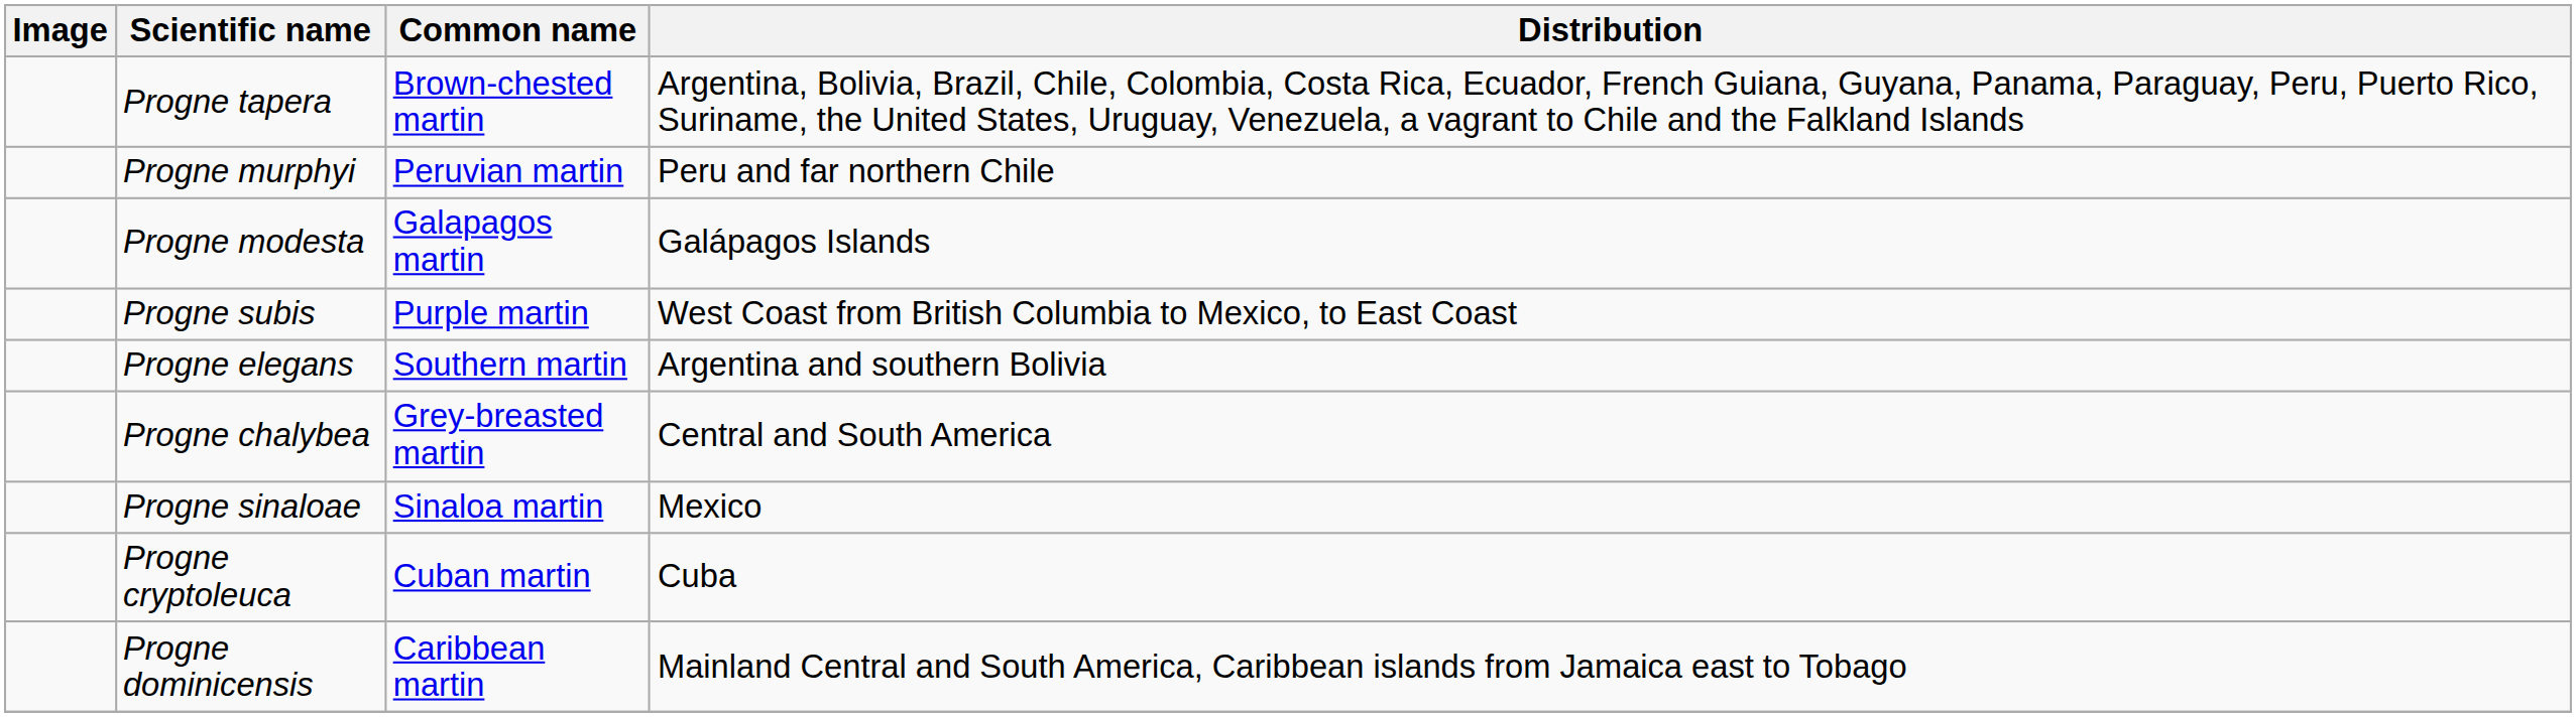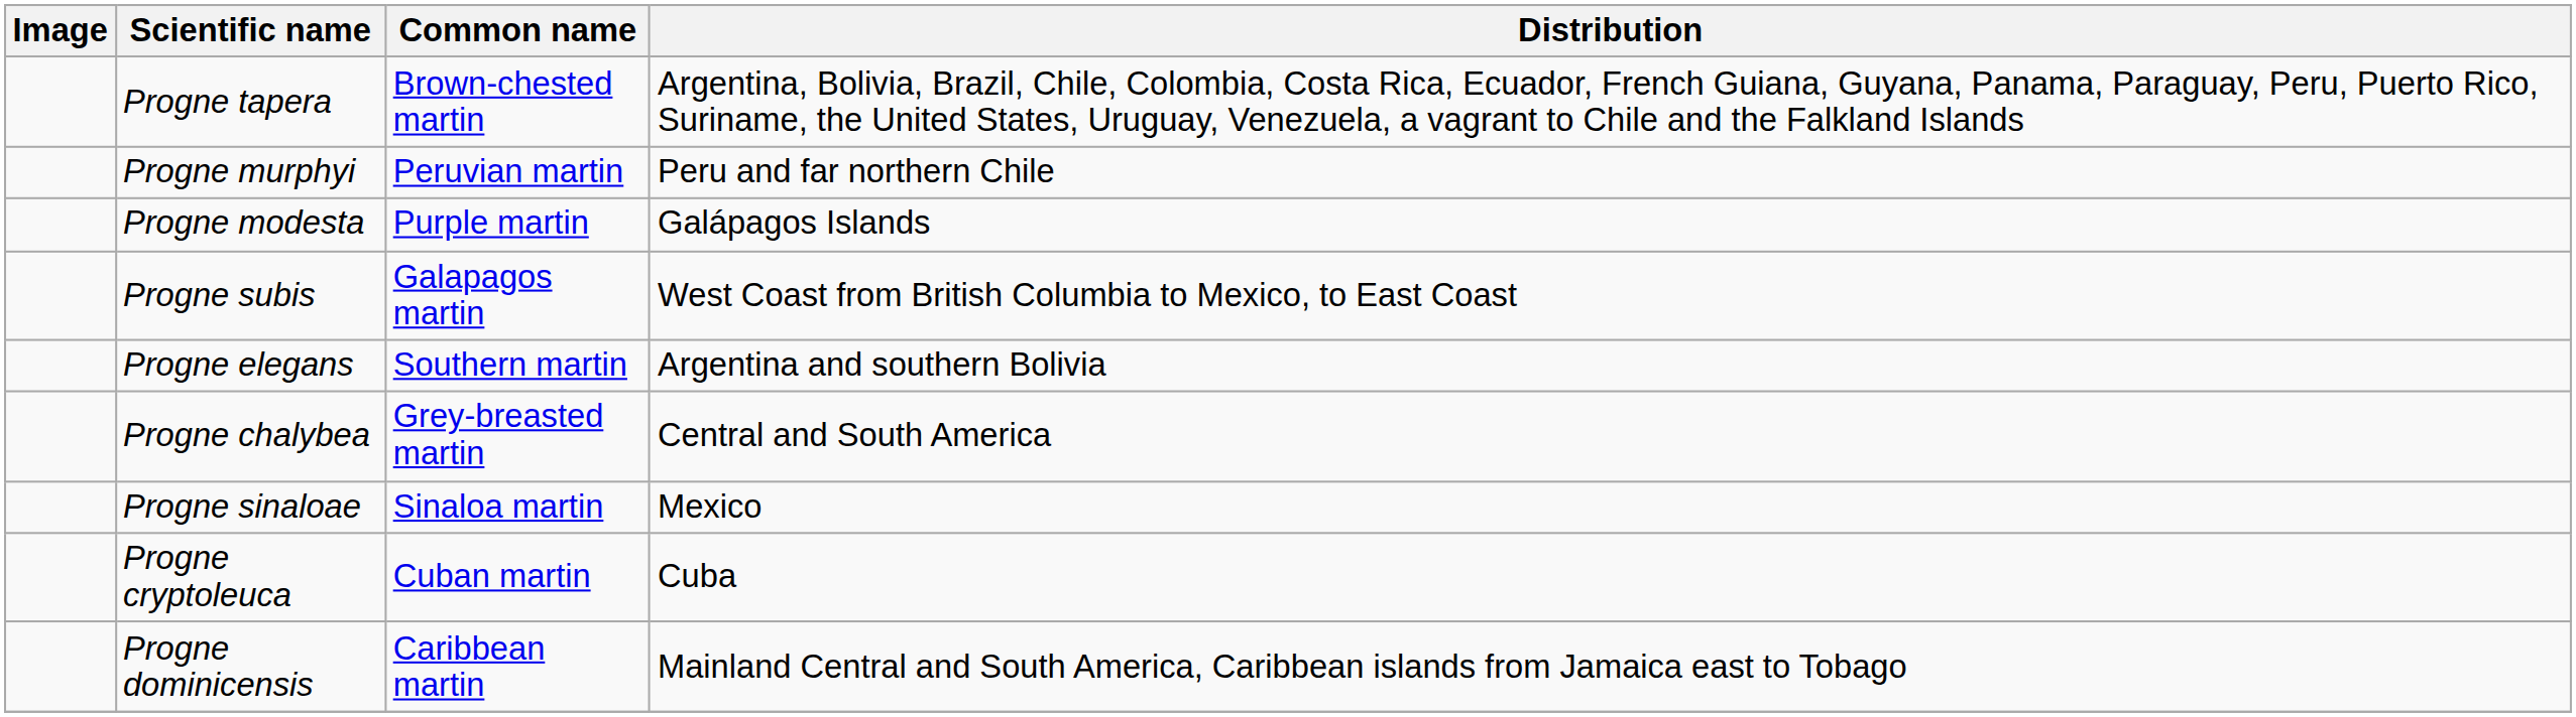 <table class="wikitable">
 <tr>
 <th>Image</th>
 <th>Scientific name</th>
 <th>Common name</th>
 <th>Distribution</th>
 </tr>
 <tr>
 <td></td>
 <td><em>Progne tapera</em></td>
 <td><a href='#'>Brown-chested martin</a></td>
 <td>Argentina, Bolivia, Brazil, Chile, Colombia, Costa Rica, Ecuador, French Guiana, Guyana, Panama, Paraguay, Peru, Puerto Rico, Suriname, the United States, Uruguay, Venezuela,  a vagrant to Chile and the Falkland Islands</td>
 </tr>
 <tr>
 <td></td>
 <td><em>Progne murphyi</em></td>
 <td><a href='#'>Peruvian martin</a></td>
 <td>Peru and far northern Chile</td>
 </tr>
 <tr>
 <td></td>
 <td><em>Progne modesta</em></td>
-<td><a href='#'>Galapagos martin</a></td>
+<td><a href='#'>Purple martin</a></td>
 <td>Galápagos Islands</td>
 </tr>
 <tr>
 <td></td>
 <td><em>Progne subis</em></td>
-<td><a href='#'>Purple martin</a></td>
+<td><a href='#'>Galapagos martin</a></td>
 <td>West Coast from British Columbia to Mexico, to East Coast</td>
 </tr>
 <tr>
 <td></td>
 <td><em>Progne elegans</em></td>
 <td><a href='#'>Southern martin</a></td>
 <td>Argentina and southern Bolivia</td>
 </tr>
 <tr>
 <td></td>
 <td><em>Progne chalybea</em></td>
 <td><a href='#'>Grey-breasted martin</a></td>
 <td>Central and South America</td>
 </tr>
 <tr>
 <td></td>
 <td><em>Progne sinaloae</em></td>
 <td><a href='#'>Sinaloa martin</a></td>
 <td>Mexico</td>
 </tr>
 <tr>
 <td></td>
 <td><em>Progne cryptoleuca</em></td>
 <td><a href='#'>Cuban martin</a></td>
 <td>Cuba</td>
 </tr>
 <tr>
 <td></td>
 <td><em>Progne dominicensis</em></td>
 <td><a href='#'>Caribbean martin</a></td>
 <td>Mainland Central and South America, Caribbean islands from Jamaica east to Tobago</td>
 </tr>
 <tr>
 </tr>
 </table>
